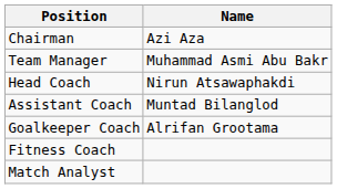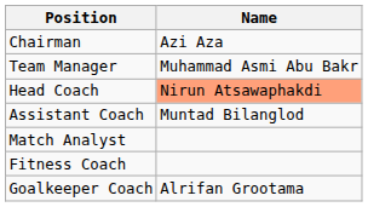 <table class="wikitable">
 <tr>
 <th>Position</th>
 <th>Name</th>
 </tr>
 <tr>
 <td>Chairman</td>
 <td> Azi Aza</td>
 </tr>
 <tr>
 <td>Team Manager</td>
 <td> Muhammad Asmi Abu Bakr</td>
 </tr>
 <tr>
 <td>Head Coach</td>
-<td> Nirun Atsawaphakdi</td>
+<td style="background: lightsalmon;"> Nirun Atsawaphakdi</td>
 </tr>
 <tr>
 <td>Assistant Coach</td>
 <td> Muntad Bilanglod</td>
 </tr>
 <tr>
-<td>Goalkeeper Coach</td>
-<td> Alrifan Grootama</td>
+<td>Match Analyst</td>
+<td></td>
 </tr>
 <tr>
 <td>Fitness Coach</td>
 <td></td>
 </tr>
 <tr>
-<td>Match Analyst</td>
-<td></td>
+<td>Goalkeeper Coach</td>
+<td> Alrifan Grootama</td>
 </tr>
 </table>
